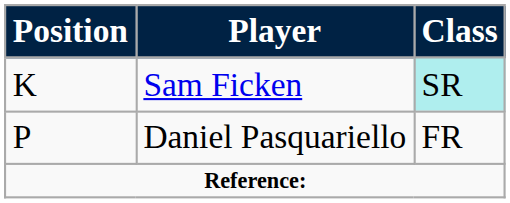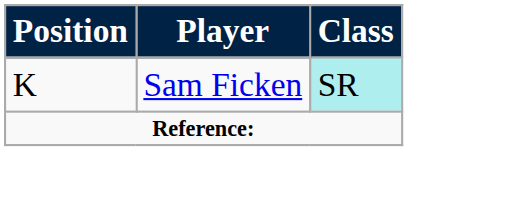 <table class="wikitable">
 <tr>
 <th style="background:#024; color:#fff;">Position</th>
 <th style="background:#024; color:#fff;">Player</th>
 <th style="background:#024; color:#fff;">Class</th>
 </tr>
 <tr>
 <td>K</td>
 <td><a href='#'>Sam Ficken</a></td>
 <td style="background: paleturquoise;">SR</td>
 </tr>
 <tr>
-<td>P</td>
-<td>Daniel Pasquariello</td>
-<td>FR</td>
-</tr>
-<tr>
 <td colspan="3" style="font-size:8pt; text-align:center;"><strong>Reference:</strong></td>
 </tr>
 </table>
